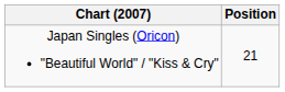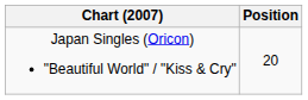 <table class="wikitable plainrowheaders" style="text-align:center">
 <tr>
 <th scope="col">Chart (2007)</th>
 <th scope="col">Position</th>
 </tr>
 <tr>
 <td>Japan Singles (<a href='#'>Oricon</a>)<br><ul><li>"Beautiful World" / "Kiss & Cry"</li></ul></td>
-<td style="text-align:center;">21</td>
+<td style="text-align:center;">20</td>
 </tr>
 </table>
